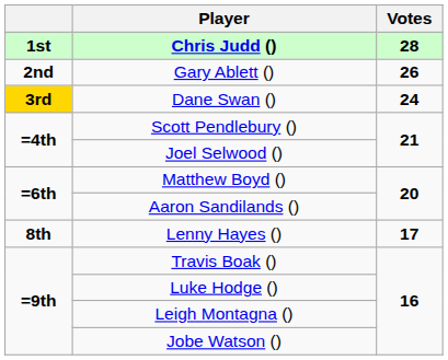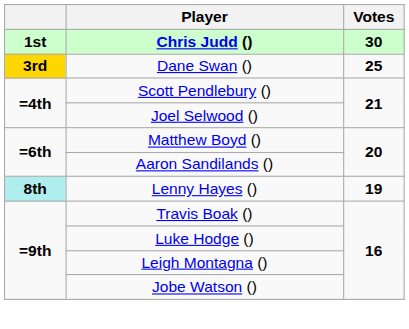 <table class="wikitable" style="text-align: center; font-size: 90%;">
 <tr>
 <th style="width:50px;"></th>
 <th style="width:250px;">Player</th>
 <th style="width:50px;">Votes</th>
 </tr>
 <tr style="background:#cfc;">
 <td><strong>1st</strong></td>
 <td><strong><a href='#'>Chris Judd</a> ()</strong></td>
-<td><strong>28</strong></td>
-</tr>
-<tr>
-<td><strong>2nd</strong></td>
-<td><a href='#'>Gary Ablett</a> ()</td>
-<td><strong>26</strong></td>
+<td><strong>30</strong></td>
 </tr>
 <tr>
 <td style="background: gold;"><strong>3rd</strong></td>
 <td><a href='#'>Dane Swan</a> ()</td>
-<td><strong>24</strong></td>
+<td><strong>25</strong></td>
 </tr>
 <tr>
 <td rowspan=2><strong>=4th</strong></td>
 <td><a href='#'>Scott Pendlebury</a> ()</td>
 <td rowspan=2><strong>21</strong></td>
 </tr>
 <tr>
 <td><a href='#'>Joel Selwood</a> ()</td>
 </tr>
 <tr>
 <td rowspan=2><strong>=6th</strong></td>
 <td><a href='#'>Matthew Boyd</a> ()</td>
 <td rowspan=2><strong>20</strong></td>
 </tr>
 <tr>
 <td><a href='#'>Aaron Sandilands</a> ()</td>
 </tr>
 <tr>
-<td><strong>8th</strong></td>
+<td style="background: paleturquoise;"><strong>8th</strong></td>
 <td><a href='#'>Lenny Hayes</a> ()</td>
-<td><strong>17</strong></td>
+<td><strong>19</strong></td>
 </tr>
 <tr>
 <td rowspan=4><strong>=9th</strong></td>
 <td><a href='#'>Travis Boak</a> ()</td>
 <td rowspan=4><strong>16</strong></td>
 </tr>
 <tr>
 <td><a href='#'>Luke Hodge</a> ()</td>
 </tr>
 <tr>
 <td><a href='#'>Leigh Montagna</a> ()</td>
 </tr>
 <tr>
 <td><a href='#'>Jobe Watson</a> ()</td>
 </tr>
 </table>
